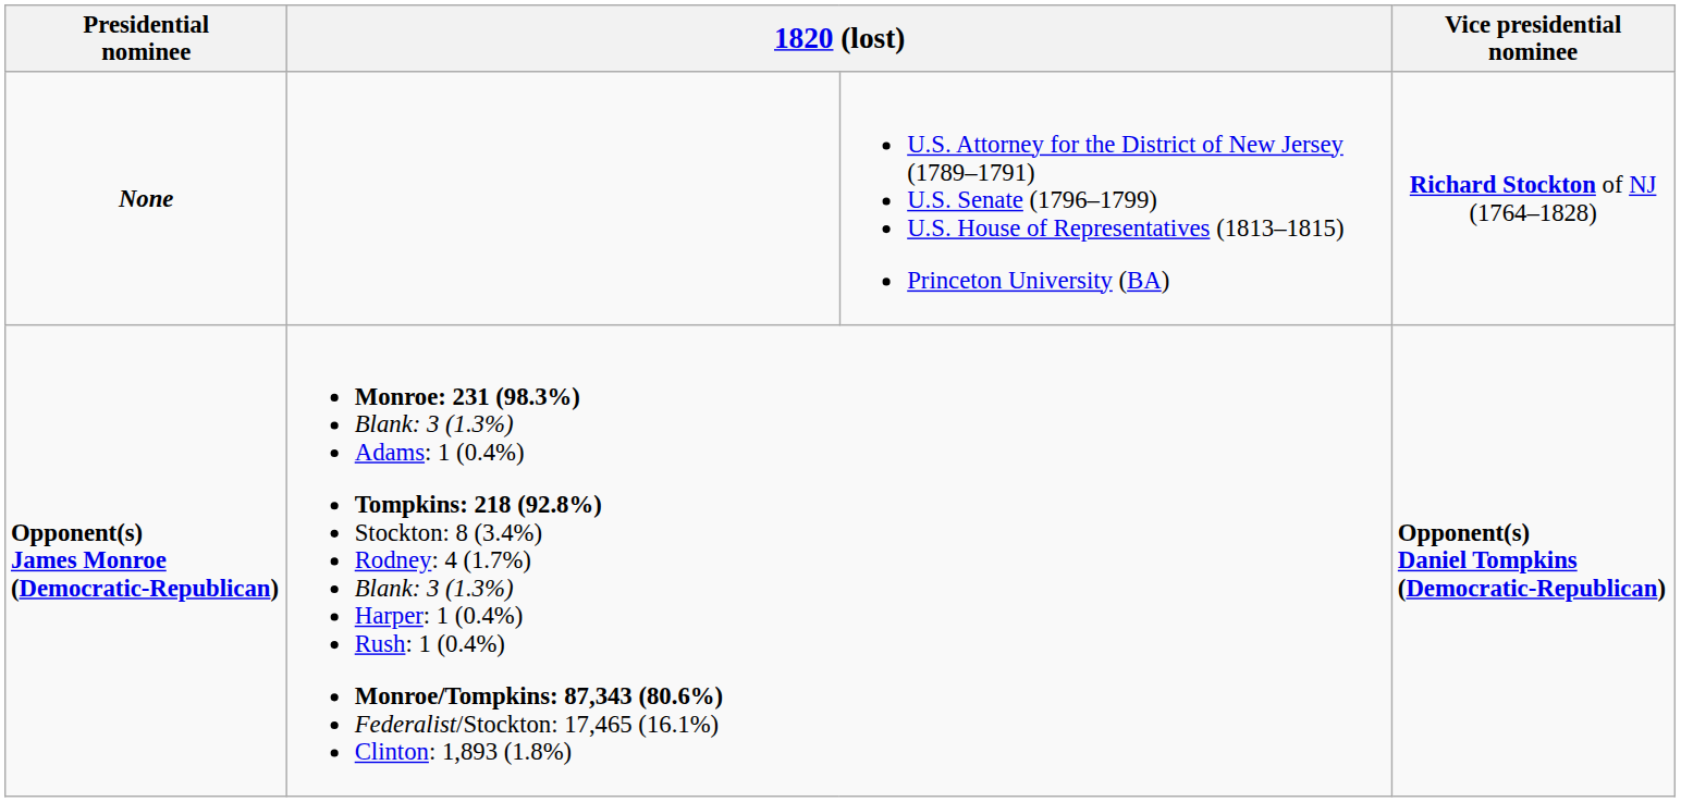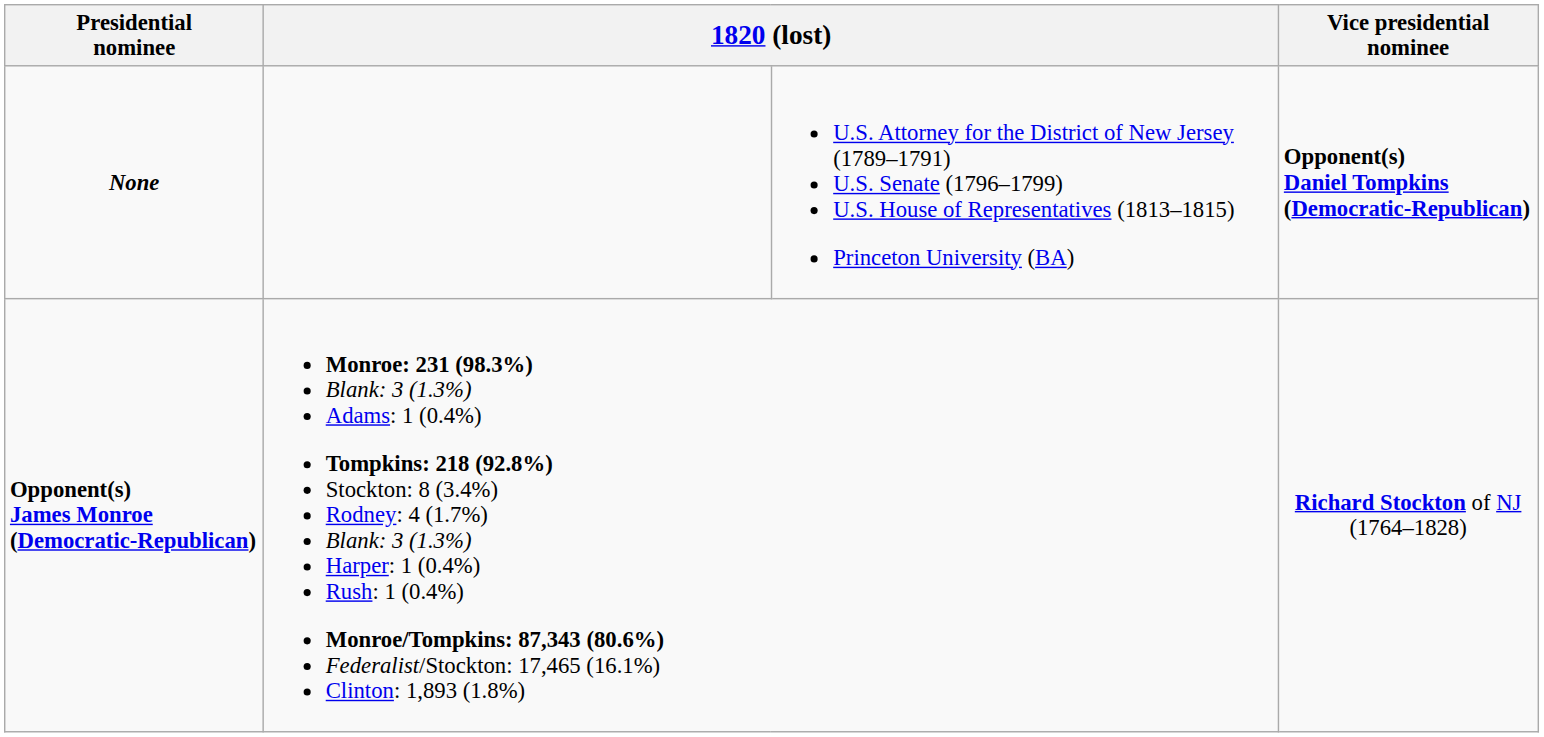 <table class="wikitable">
 <tr>
 <th width=175>Presidential<br>nominee</th>
 <th colspan=2><big><a href='#'>1820</a> (lost)</big></th>
 <th width=175>Vice presidential<br>nominee</th>
 </tr>
 <tr>
 <td style="text-align:center;"><strong><em>None</em></strong></td>
 <td width=350></td>
 <td width=350><br><ul><li><a href='#'>U.S. Attorney for the District of New Jersey</a> (1789–1791)</li><li><a href='#'>U.S. Senate</a> (1796–1799)</li><li><a href='#'>U.S. House of Representatives</a> (1813–1815)</li></ul><ul><li><a href='#'>Princeton University</a> (<a href='#'>BA</a>)</li></ul></td>
-<td style="text-align:center;"><strong><a href='#'>Richard Stockton</a></strong> of <a href='#'>NJ</a><br>(1764–1828)<br></td>
+<td><strong>Opponent(s)</strong><br><strong><a href='#'>Daniel Tompkins</a> (<a href='#'>Democratic-Republican</a>)</strong></td>
 </tr>
 <tr>
 <td><strong>Opponent(s)</strong><br><strong><a href='#'>James Monroe</a> (<a href='#'>Democratic-Republican</a>)</strong></td>
 <td colspan=2><br><ul><li><strong>Monroe: 231 (98.3%)</strong></li><li><em>Blank: 3 (1.3%)</em></li><li><a href='#'>Adams</a>: 1 (0.4%)</li></ul><ul><li><strong>Tompkins: 218 (92.8%)</strong></li><li>Stockton: 8 (3.4%)</li><li><a href='#'>Rodney</a>: 4 (1.7%)</li><li><em>Blank: 3 (1.3%)</em></li><li><a href='#'>Harper</a>: 1 (0.4%)</li><li><a href='#'>Rush</a>:  1 (0.4%)</li></ul><ul><li><strong>Monroe/Tompkins: 87,343 (80.6%)</strong></li><li><em>Federalist</em>/Stockton: 17,465 (16.1%)</li><li><a href='#'>Clinton</a>: 1,893 (1.8%)</li></ul></td>
-<td><strong>Opponent(s)</strong><br><strong><a href='#'>Daniel Tompkins</a> (<a href='#'>Democratic-Republican</a>)</strong></td>
+<td style="text-align:center;"><strong><a href='#'>Richard Stockton</a></strong> of <a href='#'>NJ</a><br>(1764–1828)<br></td>
 </tr>
 </table>
